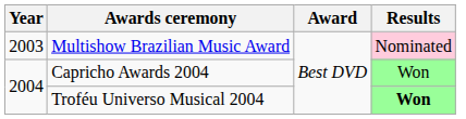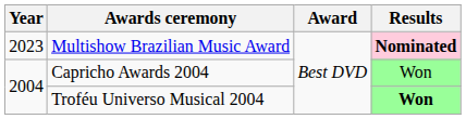 <table class="wikitable">
 <tr>
 <th>Year</th>
 <th>Awards ceremony</th>
 <th>Award</th>
 <th>Results</th>
 </tr>
 <tr>
-<td>2003</td>
+<td>2023</td>
 <td><a href='#'>Multishow Brazilian Music Award</a></td>
 <td rowspan="3"><em>Best DVD</em></td>
-<td style="background:#FFCCDD; color:black; vertical-align:middle; text-align:center;" class="no table-no2">Nominated</td>
+<td style="background:#FFCCDD; color:black; vertical-align:middle; text-align:center;" class="no table-no2"><strong>Nominated</strong></td>
 </tr>
 <tr>
 <td rowspan="2">2004</td>
 <td>Capricho Awards 2004</td>
 <td style="background:#99FF99; color:black; vertical-align:middle; text-align:center;" class="yes table-yes2">Won</td>
 </tr>
 <tr>
 <td>Troféu Universo Musical 2004</td>
 <td style="background:#99FF99; color:black; vertical-align:middle; text-align:center;" class="yes table-yes2"><strong>Won</strong></td>
 </tr>
 </table>
